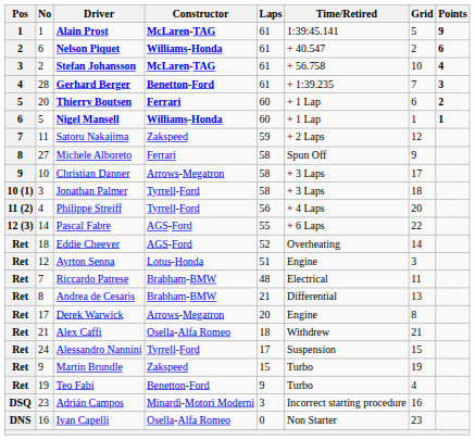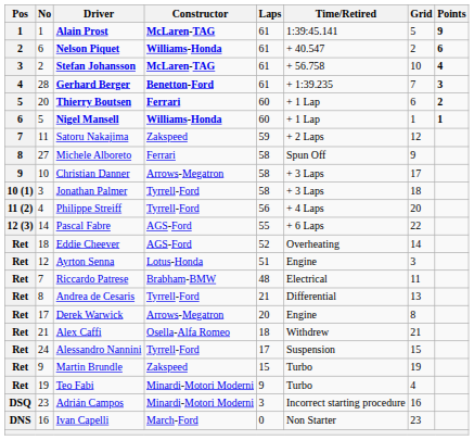 <table class="wikitable" style="font-size: 95%;">
 <tr>
 <th>Pos</th>
 <th>No</th>
 <th>Driver</th>
 <th>Constructor</th>
 <th>Laps</th>
 <th>Time/Retired</th>
 <th>Grid</th>
 <th>Points</th>
 </tr>
 <tr>
 <th>1</th>
 <td>1</td>
 <td> <strong><a href='#'>Alain Prost</a></strong></td>
 <td><strong><a href='#'>McLaren</a>-<a href='#'>TAG</a></strong></td>
 <td>61</td>
 <td>1:39:45.141</td>
 <td>5</td>
 <td><strong>9</strong></td>
 </tr>
 <tr>
 <th>2</th>
 <td>6</td>
 <td> <strong><a href='#'>Nelson Piquet</a></strong></td>
 <td><strong><a href='#'>Williams</a>-<a href='#'>Honda</a></strong></td>
 <td>61</td>
 <td>+ 40.547</td>
 <td>2</td>
 <td><strong>6</strong></td>
 </tr>
 <tr>
 <th>3</th>
 <td>2</td>
 <td> <strong><a href='#'>Stefan Johansson</a></strong></td>
 <td><strong><a href='#'>McLaren</a>-<a href='#'>TAG</a></strong></td>
 <td>61</td>
 <td>+ 56.758</td>
 <td>10</td>
 <td><strong>4</strong></td>
 </tr>
 <tr>
 <th>4</th>
 <td>28</td>
 <td> <strong><a href='#'>Gerhard Berger</a></strong></td>
 <td><strong><a href='#'>Benetton</a>-<a href='#'>Ford</a></strong></td>
 <td>61</td>
 <td>+ 1:39.235</td>
 <td>7</td>
 <td><strong>3</strong></td>
 </tr>
 <tr>
 <th>5</th>
 <td>20</td>
 <td> <strong><a href='#'>Thierry Boutsen</a></strong></td>
 <td><strong><a href='#'>Ferrari</a></strong></td>
 <td>60</td>
 <td>+ 1 Lap</td>
 <td>6</td>
 <td><strong>2</strong></td>
 </tr>
 <tr>
 <th>6</th>
 <td>5</td>
 <td> <strong><a href='#'>Nigel Mansell</a></strong></td>
 <td><strong><a href='#'>Williams</a>-<a href='#'>Honda</a></strong></td>
 <td>60</td>
 <td>+ 1 Lap</td>
 <td>1</td>
 <td><strong>1</strong></td>
 </tr>
 <tr>
 <th>7</th>
 <td>11</td>
 <td> <a href='#'>Satoru Nakajima</a></td>
 <td><a href='#'>Zakspeed</a></td>
 <td>59</td>
 <td>+ 2 Laps</td>
 <td>12</td>
 <td> </td>
 </tr>
 <tr>
 <th>8</th>
 <td>27</td>
 <td> <a href='#'>Michele Alboreto</a></td>
 <td><a href='#'>Ferrari</a></td>
 <td>58</td>
 <td>Spun Off</td>
 <td>9</td>
 <td> </td>
 </tr>
 <tr>
 <th>9</th>
 <td>10</td>
 <td> <a href='#'>Christian Danner</a></td>
 <td><a href='#'>Arrows</a>-<a href='#'>Megatron</a></td>
 <td>58</td>
 <td>+ 3 Laps</td>
 <td>17</td>
 <td> </td>
 </tr>
 <tr>
 <th>10 (1)</th>
 <td>3</td>
 <td> <a href='#'>Jonathan Palmer</a></td>
 <td><a href='#'>Tyrrell</a>-<a href='#'>Ford</a></td>
 <td>58</td>
 <td>+ 3 Laps</td>
 <td>18</td>
 <td> </td>
 </tr>
 <tr>
 <th>11 (2)</th>
 <td>4</td>
 <td> <a href='#'>Philippe Streiff</a></td>
 <td><a href='#'>Tyrrell</a>-<a href='#'>Ford</a></td>
 <td>56</td>
 <td>+ 4 Laps</td>
 <td>20</td>
 <td> </td>
 </tr>
 <tr>
 <th>12 (3)</th>
 <td>14</td>
 <td> <a href='#'>Pascal Fabre</a></td>
 <td><a href='#'>AGS</a>-<a href='#'>Ford</a></td>
 <td>55</td>
 <td>+ 6 Laps</td>
 <td>22</td>
 <td> </td>
 </tr>
 <tr>
 <th>Ret</th>
 <td>18</td>
 <td> <a href='#'>Eddie Cheever</a></td>
 <td><a href='#'>AGS</a>-<a href='#'>Ford</a></td>
 <td>52</td>
 <td>Overheating</td>
 <td>14</td>
 <td> </td>
 </tr>
 <tr>
 <th>Ret</th>
 <td>12</td>
 <td> <a href='#'>Ayrton Senna</a></td>
 <td><a href='#'>Lotus</a>-<a href='#'>Honda</a></td>
 <td>51</td>
 <td>Engine</td>
 <td>3</td>
 <td> </td>
 </tr>
 <tr>
 <th>Ret</th>
 <td>7</td>
 <td> <a href='#'>Riccardo Patrese</a></td>
 <td><a href='#'>Brabham</a>-<a href='#'>BMW</a></td>
 <td>48</td>
 <td>Electrical</td>
 <td>11</td>
 <td> </td>
 </tr>
 <tr>
 <th>Ret</th>
 <td>8</td>
 <td> <a href='#'>Andrea de Cesaris</a></td>
-<td><a href='#'>Brabham</a>-<a href='#'>BMW</a></td>
+<td><a href='#'>Tyrrell</a>-<a href='#'>Ford</a></td>
 <td>21</td>
 <td>Differential</td>
 <td>13</td>
 <td> </td>
 </tr>
 <tr>
 <th>Ret</th>
 <td>17</td>
 <td> <a href='#'>Derek Warwick</a></td>
 <td><a href='#'>Arrows</a>-<a href='#'>Megatron</a></td>
 <td>20</td>
 <td>Engine</td>
 <td>8</td>
 <td> </td>
 </tr>
 <tr>
 <th>Ret</th>
 <td>21</td>
 <td> <a href='#'>Alex Caffi</a></td>
 <td><a href='#'>Osella</a>-<a href='#'>Alfa Romeo</a></td>
 <td>18</td>
 <td>Withdrew</td>
 <td>21</td>
 <td> </td>
 </tr>
 <tr>
 <th>Ret</th>
 <td>24</td>
 <td> <a href='#'>Alessandro Nannini</a></td>
 <td><a href='#'>Tyrrell</a>-<a href='#'>Ford</a></td>
 <td>17</td>
 <td>Suspension</td>
 <td>15</td>
 <td> </td>
 </tr>
 <tr>
 <th>Ret</th>
 <td>9</td>
 <td> <a href='#'>Martin Brundle</a></td>
 <td><a href='#'>Zakspeed</a></td>
 <td>15</td>
 <td>Turbo</td>
 <td>19</td>
 <td> </td>
 </tr>
 <tr>
 <th>Ret</th>
 <td>19</td>
 <td> <a href='#'>Teo Fabi</a></td>
-<td><a href='#'>Benetton</a>-<a href='#'>Ford</a></td>
+<td><a href='#'>Minardi</a>-<a href='#'>Motori Moderni</a></td>
 <td>9</td>
 <td>Turbo</td>
 <td>4</td>
 <td> </td>
 </tr>
 <tr>
 <th>DSQ</th>
 <td>23</td>
 <td> <a href='#'>Adrián Campos</a></td>
 <td><a href='#'>Minardi</a>-<a href='#'>Motori Moderni</a></td>
 <td>3</td>
 <td>Incorrect starting procedure</td>
 <td>16</td>
 <td> </td>
 </tr>
 <tr>
 <th>DNS</th>
 <td>16</td>
 <td> <a href='#'>Ivan Capelli</a></td>
-<td><a href='#'>Osella</a>-<a href='#'>Alfa Romeo</a></td>
+<td><a href='#'>March</a>-<a href='#'>Ford</a></td>
 <td>0</td>
 <td>Non Starter</td>
 <td>23</td>
 <td> </td>
 </tr>
 <tr>
 <th colspan="8"></th>
 </tr>
 </table>
